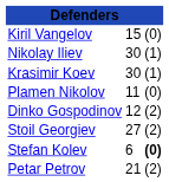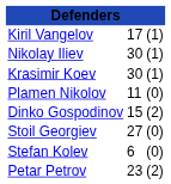 <table class="toccolours" border="0" cellpadding="2" cellspacing="0" align="left" style="margin:0.5em;">
 <tr>
 <th colspan="4" align="center" bgcolor="#2049B7"><span>Defenders</span></th>
 </tr>
 <tr>
 <td> <a href='#'>Kiril Vangelov</a></td>
-<td>15</td>
-<td>(0)</td>
+<td>17</td>
+<td>(1)</td>
 </tr>
 <tr>
 <td> <a href='#'>Nikolay Iliev</a></td>
 <td>30</td>
 <td>(1)</td>
 </tr>
 <tr>
 <td> <a href='#'>Krasimir Koev</a></td>
 <td>30</td>
 <td>(1)</td>
 </tr>
 <tr>
 <td> <a href='#'>Plamen Nikolov</a></td>
 <td>11</td>
 <td>(0)</td>
 </tr>
 <tr>
 <td> <a href='#'>Dinko Gospodinov</a></td>
-<td>12</td>
+<td>15</td>
 <td>(2)</td>
 </tr>
 <tr>
 <td> <a href='#'>Stoil Georgiev</a></td>
 <td>27</td>
-<td>(2)</td>
+<td>(0)</td>
 </tr>
 <tr>
 <td> <a href='#'>Stefan Kolev</a></td>
 <td>6</td>
-<td><strong>(0)</strong></td>
+<td>(0)</td>
 </tr>
 <tr>
 <td> <a href='#'>Petar Petrov</a></td>
-<td>21</td>
+<td>23</td>
 <td>(2)</td>
 </tr>
 <tr>
 </tr>
 </table>
